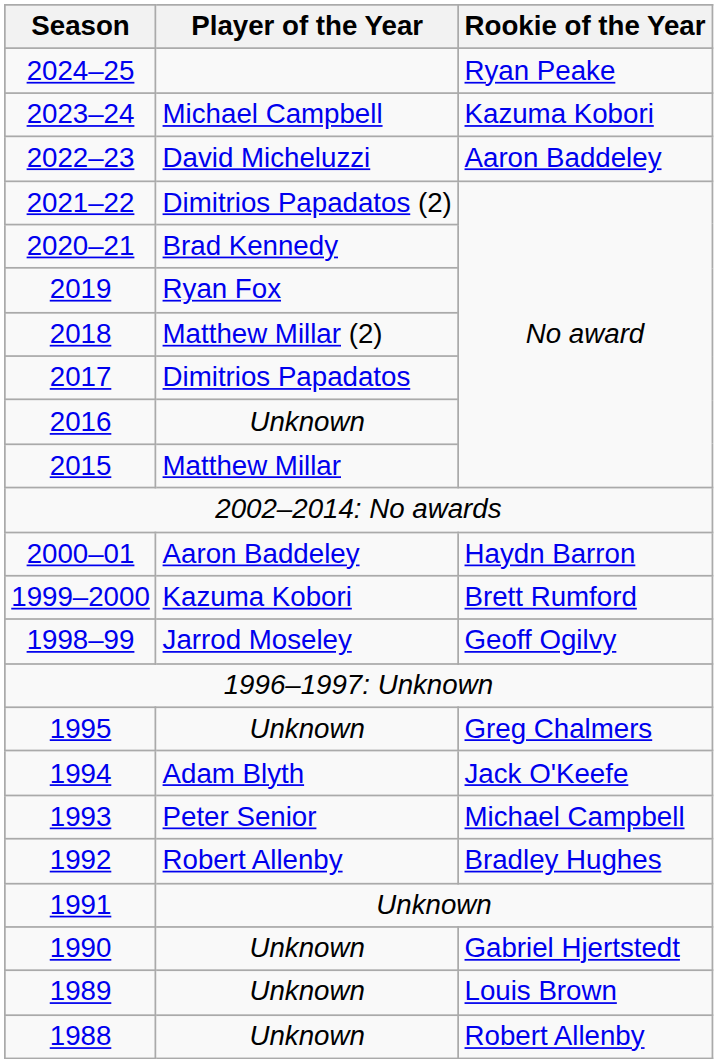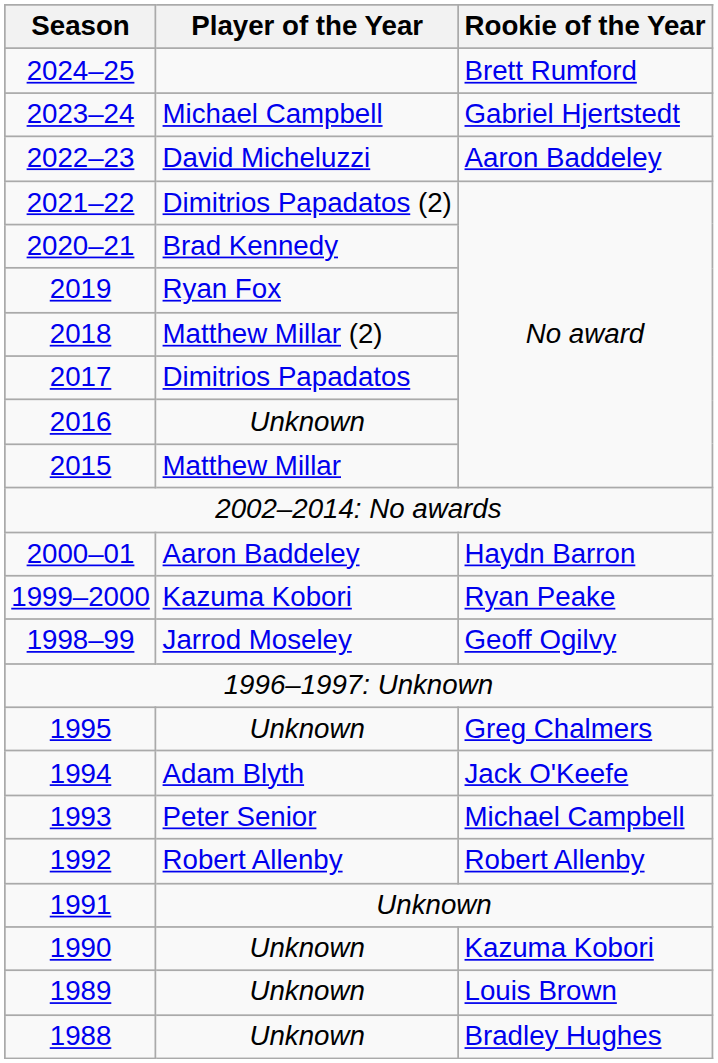 <table class="wikitable">
 <tr>
 <th>Season</th>
 <th>Player of the Year</th>
 <th>Rookie of the Year</th>
 </tr>
 <tr>
 <td align=center><a href='#'>2024–25</a></td>
 <td></td>
-<td> <a href='#'>Ryan Peake</a></td>
+<td> <a href='#'>Brett Rumford</a></td>
 </tr>
 <tr>
 <td align=center><a href='#'>2023–24</a></td>
 <td> <a href='#'>Michael Campbell</a></td>
-<td> <a href='#'>Kazuma Kobori</a></td>
+<td> <a href='#'>Gabriel Hjertstedt</a></td>
 </tr>
 <tr>
 <td align=center><a href='#'>2022–23</a></td>
 <td> <a href='#'>David Micheluzzi</a></td>
 <td> <a href='#'>Aaron Baddeley</a></td>
 </tr>
 <tr>
 <td align=center><a href='#'>2021–22</a></td>
 <td> <a href='#'>Dimitrios Papadatos</a> (2)</td>
 <td rowspan=7 align=center><em>No award</em></td>
 </tr>
 <tr>
 <td align=center><a href='#'>2020–21</a></td>
 <td> <a href='#'>Brad Kennedy</a></td>
 </tr>
 <tr>
 <td align=center><a href='#'>2019</a></td>
 <td> <a href='#'>Ryan Fox</a></td>
 </tr>
 <tr>
 <td align=center><a href='#'>2018</a></td>
 <td> <a href='#'>Matthew Millar</a> (2)</td>
 </tr>
 <tr>
 <td align=center><a href='#'>2017</a></td>
 <td> <a href='#'>Dimitrios Papadatos</a></td>
 </tr>
 <tr>
 <td align=center><a href='#'>2016</a></td>
 <td align=center><em>Unknown</em></td>
 </tr>
 <tr>
 <td align=center><a href='#'>2015</a></td>
 <td> <a href='#'>Matthew Millar</a></td>
 </tr>
 <tr>
 <td colspan=3 align=center><em>2002–2014: No awards</em></td>
 </tr>
 <tr>
 <td align=center><a href='#'>2000–01</a></td>
 <td> <a href='#'>Aaron Baddeley</a></td>
 <td> <a href='#'>Haydn Barron</a></td>
 </tr>
 <tr>
 <td align=center><a href='#'>1999–2000</a></td>
 <td> <a href='#'>Kazuma Kobori</a></td>
-<td> <a href='#'>Brett Rumford</a></td>
+<td> <a href='#'>Ryan Peake</a></td>
 </tr>
 <tr>
 <td align=center><a href='#'>1998–99</a></td>
 <td> <a href='#'>Jarrod Moseley</a></td>
 <td> <a href='#'>Geoff Ogilvy</a></td>
 </tr>
 <tr>
 <td colspan=3 align=center><em>1996–1997: Unknown</em></td>
 </tr>
 <tr>
 <td align=center><a href='#'>1995</a></td>
 <td align=center><em>Unknown</em></td>
 <td> <a href='#'>Greg Chalmers</a></td>
 </tr>
 <tr>
 <td align=center><a href='#'>1994</a></td>
 <td> <a href='#'>Adam Blyth</a></td>
 <td> <a href='#'>Jack O'Keefe</a></td>
 </tr>
 <tr>
 <td align=center><a href='#'>1993</a></td>
 <td> <a href='#'>Peter Senior</a></td>
 <td> <a href='#'>Michael Campbell</a></td>
 </tr>
 <tr>
 <td align=center><a href='#'>1992</a></td>
 <td> <a href='#'>Robert Allenby</a></td>
-<td> <a href='#'>Bradley Hughes</a></td>
+<td> <a href='#'>Robert Allenby</a></td>
 </tr>
 <tr>
 <td align=center><a href='#'>1991</a></td>
 <td colspan=2 align=center><em>Unknown</em></td>
 </tr>
 <tr>
 <td align=center><a href='#'>1990</a></td>
 <td align=center><em>Unknown</em></td>
-<td> <a href='#'>Gabriel Hjertstedt</a></td>
+<td> <a href='#'>Kazuma Kobori</a></td>
 </tr>
 <tr>
 <td align=center><a href='#'>1989</a></td>
 <td align=center><em>Unknown</em></td>
 <td> <a href='#'>Louis Brown</a></td>
 </tr>
 <tr>
 <td align=center><a href='#'>1988</a></td>
 <td align=center><em>Unknown</em></td>
-<td> <a href='#'>Robert Allenby</a></td>
+<td> <a href='#'>Bradley Hughes</a></td>
 </tr>
 </table>
